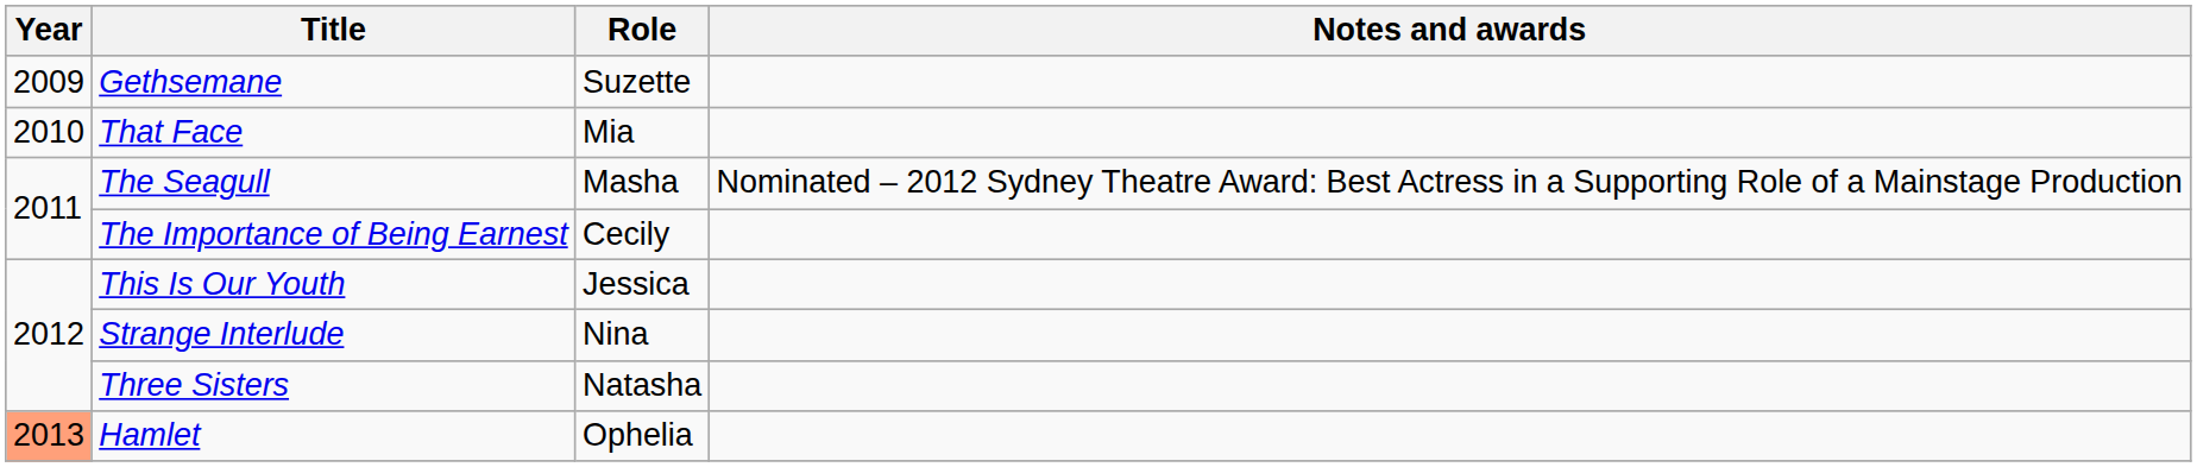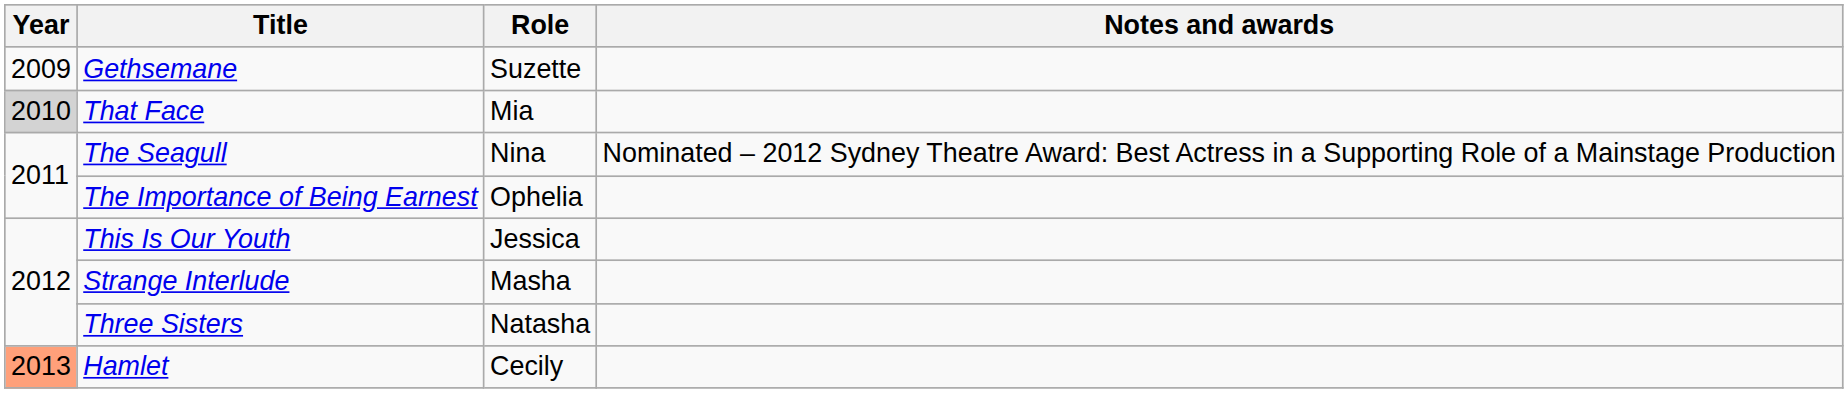 <table class="wikitable">
 <tr>
 <th>Year</th>
 <th>Title</th>
 <th>Role</th>
 <th>Notes and awards</th>
 </tr>
 <tr>
 <td rowspan="1">2009</td>
 <td><em><a href='#'>Gethsemane</a></em></td>
 <td>Suzette</td>
 <td></td>
 </tr>
 <tr>
-<td rowspan="1">2010</td>
+<td rowspan="1" style="background: lightgrey;">2010</td>
 <td><em><a href='#'>That Face</a></em></td>
 <td>Mia</td>
 <td></td>
 </tr>
 <tr>
 <td rowspan="2">2011</td>
 <td><em><a href='#'>The Seagull</a></em></td>
-<td>Masha</td>
+<td>Nina</td>
 <td>Nominated – 2012 Sydney Theatre Award: Best Actress in a Supporting Role of a Mainstage Production</td>
 </tr>
 <tr>
 <td rowspan="1"><em><a href='#'>The Importance of Being Earnest</a></em></td>
-<td>Cecily</td>
+<td>Ophelia</td>
 <td></td>
 </tr>
 <tr>
 <td rowspan="3">2012</td>
 <td><em><a href='#'>This Is Our Youth</a></em></td>
 <td>Jessica</td>
 <td></td>
 </tr>
 <tr>
 <td><em><a href='#'>Strange Interlude</a></em></td>
-<td>Nina</td>
+<td>Masha</td>
 <td></td>
 </tr>
 <tr>
 <td><em><a href='#'>Three Sisters</a></em></td>
 <td>Natasha</td>
 <td></td>
 </tr>
 <tr>
 <td rowspan="1" style="background: lightsalmon;">2013</td>
 <td><em><a href='#'>Hamlet</a></em></td>
-<td>Ophelia</td>
+<td>Cecily</td>
 <td></td>
 </tr>
 </table>
